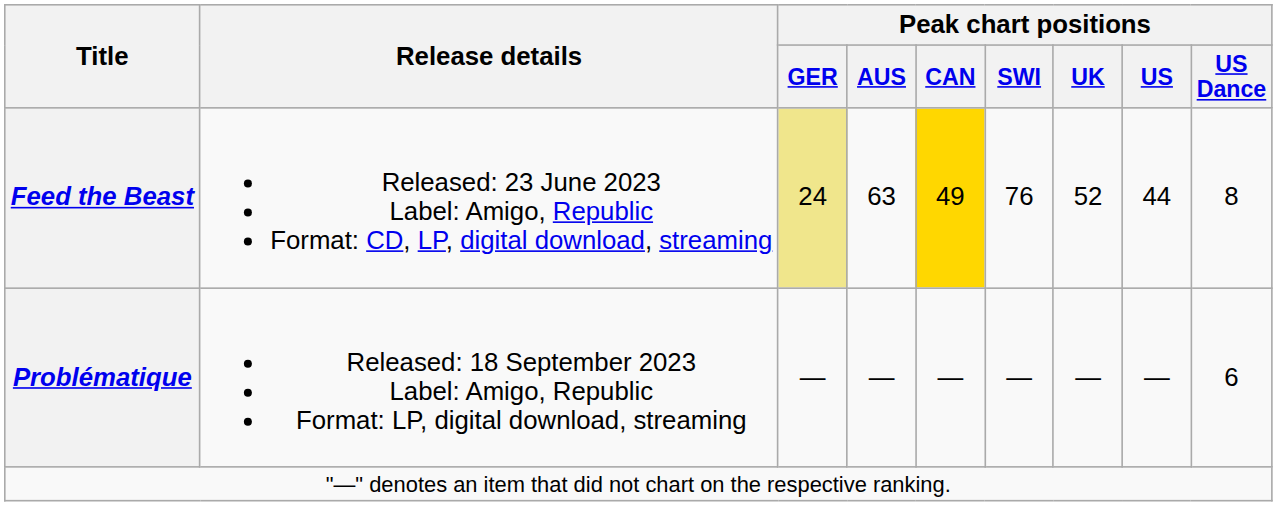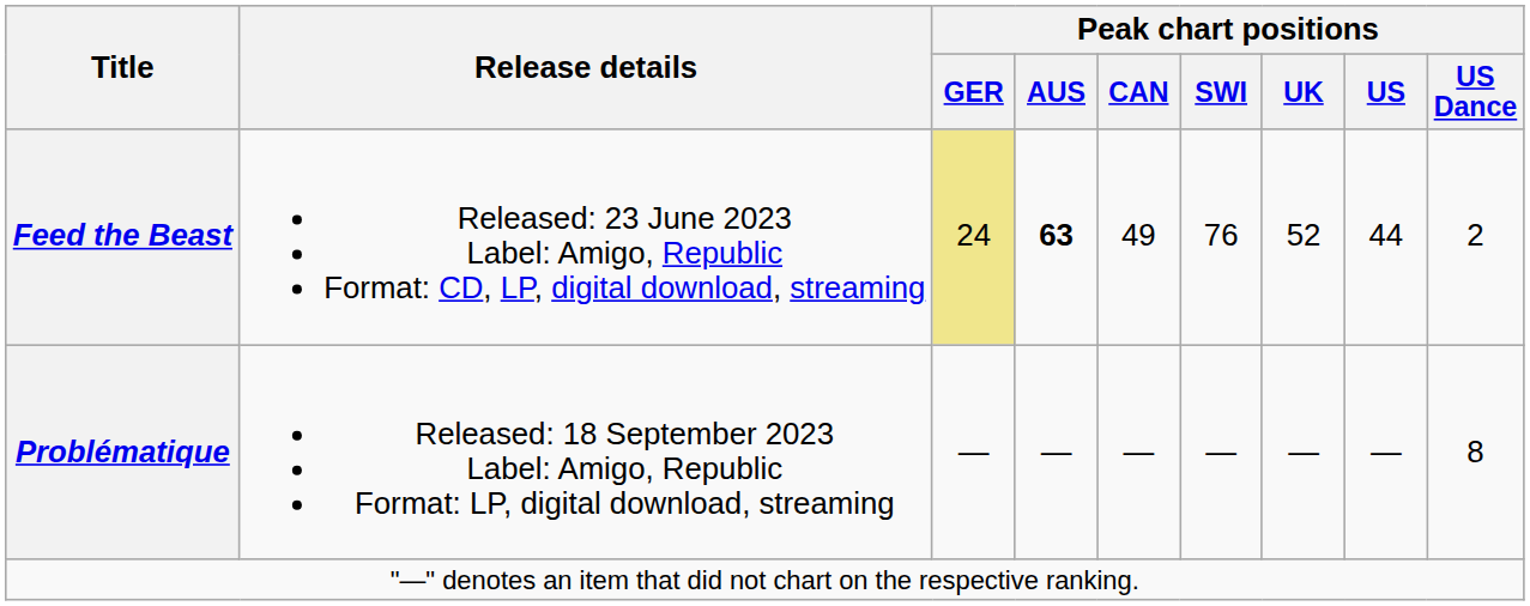 <table class="wikitable plainrowheaders" style="text-align:center;">
 <tr>
 <th scope="col" rowspan="2">Title</th>
 <th scope="col" rowspan="2">Release details</th>
 <th scope="col" colspan="7">Peak chart positions</th>
 </tr>
 <tr>
 <th scope="col" style="width:2.5em;font-size:90%;"><a href='#'>GER</a><br></th>
 <th scope="col" style="width:2.5em;font-size:90%;"><a href='#'>AUS</a><br></th>
 <th scope="col" style="width:2.5em;font-size:90%;"><a href='#'>CAN</a><br></th>
 <th scope="col" style="width:2.5em;font-size:90%;"><a href='#'>SWI</a><br></th>
 <th scope="col" style="width:2.5em;font-size:90%;"><a href='#'>UK</a><br></th>
 <th scope="col" style="width:2.5em;font-size:90%;"><a href='#'>US</a><br></th>
 <th scope="col" style="width:2.5em;font-size:90%;"><a href='#'>US<br>Dance</a><br></th>
 </tr>
 <tr>
 <th scope="row"><em><a href='#'>Feed the Beast</a></em></th>
 <td><br><ul><li>Released: 23 June 2023</li><li>Label: Amigo, <a href='#'>Republic</a></li><li>Format: <a href='#'>CD</a>, <a href='#'>LP</a>, <a href='#'>digital download</a>, <a href='#'>streaming</a></li></ul></td>
 <td style="background: khaki;">24</td>
-<td>63</td>
-<td style="background: gold;">49</td>
+<td><strong>63</strong></td>
+<td>49</td>
 <td>76</td>
 <td>52</td>
 <td>44</td>
-<td>8</td>
+<td>2</td>
 </tr>
 <tr>
 <th scope="row"><em><a href='#'>Problématique</a></em></th>
 <td><br><ul><li>Released: 18 September 2023</li><li>Label: Amigo, Republic</li><li>Format: LP, digital download, streaming</li></ul></td>
 <td>—</td>
 <td>—</td>
 <td>—</td>
 <td>—</td>
 <td>—</td>
 <td>—</td>
-<td>6</td>
+<td>8</td>
 </tr>
 <tr>
 <td colspan="18" style="font-size:85%">"—" denotes an item that did not chart on the respective ranking.</td>
 </tr>
 </table>
